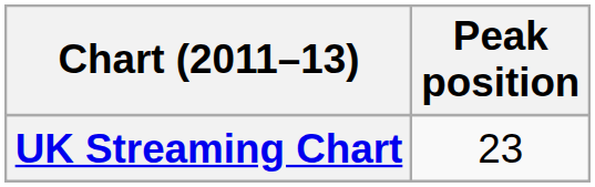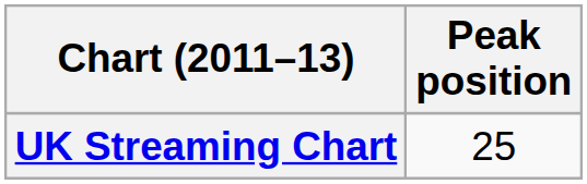 <table class="wikitable sortable plainrowheaders">
 <tr>
 <th>Chart (2011–13)</th>
 <th>Peak<br>position</th>
 </tr>
 <tr>
 </tr>
 <tr>
 </tr>
 <tr>
 </tr>
 <tr>
 <th scope="row"><a href='#'>UK Streaming Chart</a></th>
-<td style="text-align: center;">23</td>
+<td style="text-align: center;">25</td>
 </tr>
 <tr>
 </tr>
 <tr>
 </tr>
 <tr>
 </tr>
 </table>
